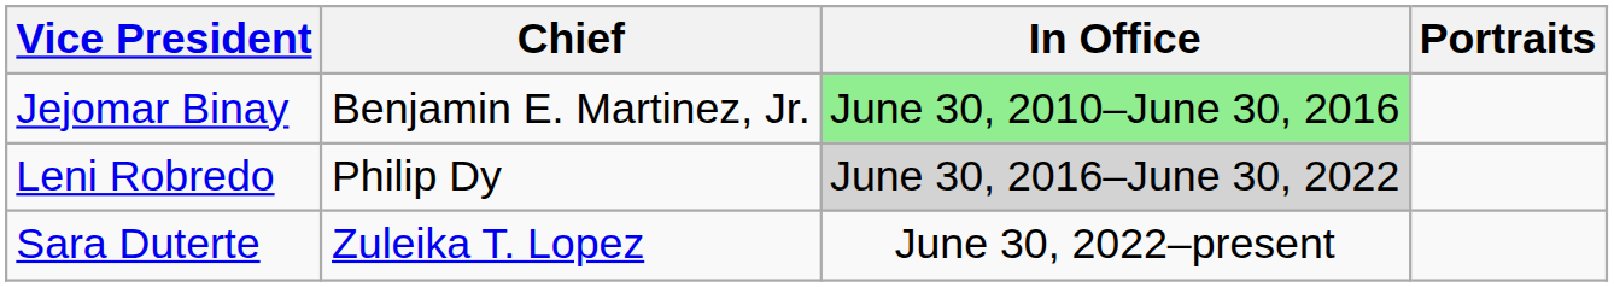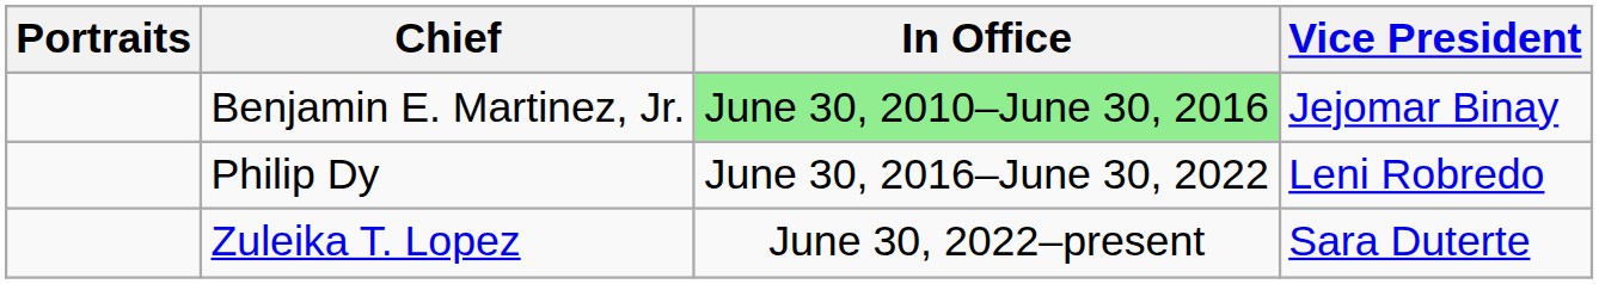 <table class="wikitable">
 <tr>
-<th><a href='#'>Vice President</a></th>
+<th>Portraits</th>
 <th>Chief</th>
 <th>In Office</th>
-<th>Portraits</th>
+<th><a href='#'>Vice President</a></th>
 </tr>
 <tr>
-<td><a href='#'>Jejomar Binay</a></td>
+<td></td>
 <td>Benjamin E. Martinez, Jr.</td>
 <td style="background: lightgreen; text-align:center;">June 30, 2010–June 30, 2016</td>
-<td></td>
+<td><a href='#'>Jejomar Binay</a></td>
 </tr>
 <tr>
+<td></td>
+<td>Philip Dy</td>
+<td style="text-align:center;">June 30, 2016–June 30, 2022</td>
 <td><a href='#'>Leni Robredo</a></td>
-<td>Philip Dy</td>
-<td style="background: lightgrey; text-align:center;">June 30, 2016–June 30, 2022</td>
-<td></td>
 </tr>
 <tr>
-<td><a href='#'>Sara Duterte</a></td>
+<td></td>
 <td><a href='#'>Zuleika T. Lopez</a></td>
 <td style="text-align:center;">June 30, 2022–present</td>
-<td></td>
+<td><a href='#'>Sara Duterte</a></td>
 </tr>
 </table>
